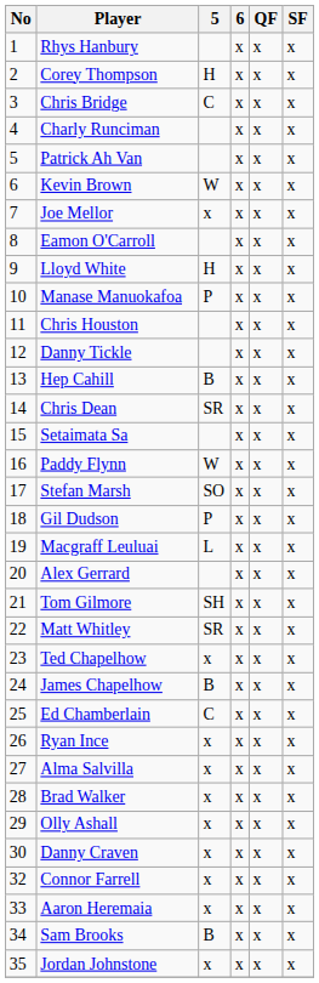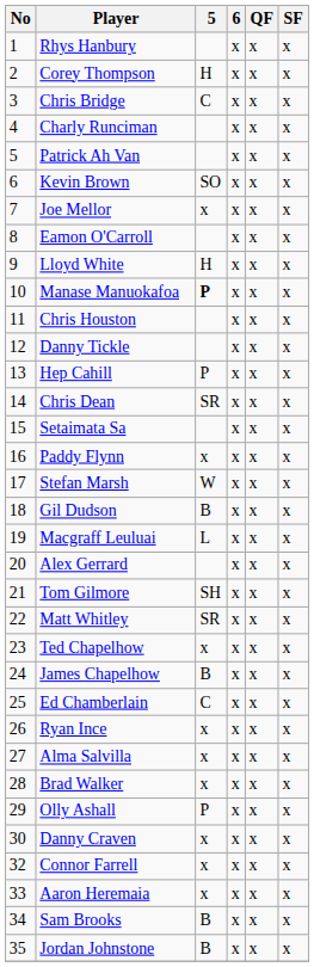 <table class="wikitable" style="font-size:85%;" width="40%">
 <tr>
 <th>No</th>
 <th>Player</th>
 <th>5</th>
 <th>6</th>
 <th>QF</th>
 <th>SF</th>
 </tr>
 <tr>
 <td>1</td>
 <td><a href='#'>Rhys Hanbury</a></td>
 <td></td>
 <td>x</td>
 <td>x</td>
 <td>x</td>
 </tr>
 <tr>
 <td>2</td>
 <td><a href='#'>Corey Thompson</a></td>
 <td>H</td>
 <td>x</td>
 <td>x</td>
 <td>x</td>
 </tr>
 <tr>
 <td>3</td>
 <td><a href='#'>Chris Bridge</a></td>
 <td>C</td>
 <td>x</td>
 <td>x</td>
 <td>x</td>
 </tr>
 <tr>
 <td>4</td>
 <td><a href='#'>Charly Runciman</a></td>
 <td></td>
 <td>x</td>
 <td>x</td>
 <td>x</td>
 </tr>
 <tr>
 <td>5</td>
 <td><a href='#'>Patrick Ah Van</a></td>
 <td></td>
 <td>x</td>
 <td>x</td>
 <td>x</td>
 </tr>
 <tr>
 <td>6</td>
 <td><a href='#'>Kevin Brown</a></td>
-<td>W</td>
+<td>SO</td>
 <td>x</td>
 <td>x</td>
 <td>x</td>
 </tr>
 <tr>
 <td>7</td>
 <td><a href='#'>Joe Mellor</a></td>
 <td>x</td>
 <td>x</td>
 <td>x</td>
 <td>x</td>
 </tr>
 <tr>
 <td>8</td>
 <td><a href='#'>Eamon O'Carroll</a></td>
 <td></td>
 <td>x</td>
 <td>x</td>
 <td>x</td>
 </tr>
 <tr>
 <td>9</td>
 <td><a href='#'>Lloyd White</a></td>
 <td>H</td>
 <td>x</td>
 <td>x</td>
 <td>x</td>
 </tr>
 <tr>
 <td>10</td>
 <td><a href='#'>Manase Manuokafoa</a></td>
-<td>P</td>
+<td><strong>P</strong></td>
 <td>x</td>
 <td>x</td>
 <td>x</td>
 </tr>
 <tr>
 <td>11</td>
 <td><a href='#'>Chris Houston</a></td>
 <td></td>
 <td>x</td>
 <td>x</td>
 <td>x</td>
 </tr>
 <tr>
 <td>12</td>
 <td><a href='#'>Danny Tickle</a></td>
 <td></td>
 <td>x</td>
 <td>x</td>
 <td>x</td>
 </tr>
 <tr>
 <td>13</td>
 <td><a href='#'>Hep Cahill</a></td>
-<td>B</td>
+<td>P</td>
 <td>x</td>
 <td>x</td>
 <td>x</td>
 </tr>
 <tr>
 <td>14</td>
 <td><a href='#'>Chris Dean</a></td>
 <td>SR</td>
 <td>x</td>
 <td>x</td>
 <td>x</td>
 </tr>
 <tr>
 <td>15</td>
 <td><a href='#'>Setaimata Sa</a></td>
 <td></td>
 <td>x</td>
 <td>x</td>
 <td>x</td>
 </tr>
 <tr>
 <td>16</td>
 <td><a href='#'>Paddy Flynn</a></td>
-<td>W</td>
+<td>x</td>
 <td>x</td>
 <td>x</td>
 <td>x</td>
 </tr>
 <tr>
 <td>17</td>
 <td><a href='#'>Stefan Marsh</a></td>
-<td>SO</td>
+<td>W</td>
 <td>x</td>
 <td>x</td>
 <td>x</td>
 </tr>
 <tr>
 <td>18</td>
 <td><a href='#'>Gil Dudson</a></td>
-<td>P</td>
+<td>B</td>
 <td>x</td>
 <td>x</td>
 <td>x</td>
 </tr>
 <tr>
 <td>19</td>
 <td><a href='#'>Macgraff Leuluai</a></td>
 <td>L</td>
 <td>x</td>
 <td>x</td>
 <td>x</td>
 </tr>
 <tr>
 <td>20</td>
 <td><a href='#'>Alex Gerrard</a></td>
 <td></td>
 <td>x</td>
 <td>x</td>
 <td>x</td>
 </tr>
 <tr>
 <td>21</td>
 <td><a href='#'>Tom Gilmore</a></td>
 <td>SH</td>
 <td>x</td>
 <td>x</td>
 <td>x</td>
 </tr>
 <tr>
 <td>22</td>
 <td><a href='#'>Matt Whitley</a></td>
 <td>SR</td>
 <td>x</td>
 <td>x</td>
 <td>x</td>
 </tr>
 <tr>
 <td>23</td>
 <td><a href='#'>Ted Chapelhow</a></td>
 <td>x</td>
 <td>x</td>
 <td>x</td>
 <td>x</td>
 </tr>
 <tr>
 <td>24</td>
 <td><a href='#'>James Chapelhow</a></td>
 <td>B</td>
 <td>x</td>
 <td>x</td>
 <td>x</td>
 </tr>
 <tr>
 <td>25</td>
 <td><a href='#'>Ed Chamberlain</a></td>
 <td>C</td>
 <td>x</td>
 <td>x</td>
 <td>x</td>
 </tr>
 <tr>
 <td>26</td>
 <td><a href='#'>Ryan Ince</a></td>
 <td>x</td>
 <td>x</td>
 <td>x</td>
 <td>x</td>
 </tr>
 <tr>
 <td>27</td>
 <td><a href='#'>Alma Salvilla</a></td>
 <td>x</td>
 <td>x</td>
 <td>x</td>
 <td>x</td>
 </tr>
 <tr>
 <td>28</td>
 <td><a href='#'>Brad Walker</a></td>
 <td>x</td>
 <td>x</td>
 <td>x</td>
 <td>x</td>
 </tr>
 <tr>
 <td>29</td>
 <td><a href='#'>Olly Ashall</a></td>
-<td>x</td>
+<td>P</td>
 <td>x</td>
 <td>x</td>
 <td>x</td>
 </tr>
 <tr>
 <td>30</td>
 <td><a href='#'>Danny Craven</a></td>
 <td>x</td>
 <td>x</td>
 <td>x</td>
 <td>x</td>
 </tr>
 <tr>
 <td>32</td>
 <td><a href='#'>Connor Farrell</a></td>
 <td>x</td>
 <td>x</td>
 <td>x</td>
 <td>x</td>
 </tr>
 <tr>
 <td>33</td>
 <td><a href='#'>Aaron Heremaia</a></td>
 <td>x</td>
 <td>x</td>
 <td>x</td>
 <td>x</td>
 </tr>
 <tr>
 <td>34</td>
 <td><a href='#'>Sam Brooks</a></td>
 <td>B</td>
 <td>x</td>
 <td>x</td>
 <td>x</td>
 </tr>
 <tr>
 <td>35</td>
 <td><a href='#'>Jordan Johnstone</a></td>
-<td>x</td>
+<td>B</td>
 <td>x</td>
 <td>x</td>
 <td>x</td>
 </tr>
 <tr>
 </tr>
 </table>
